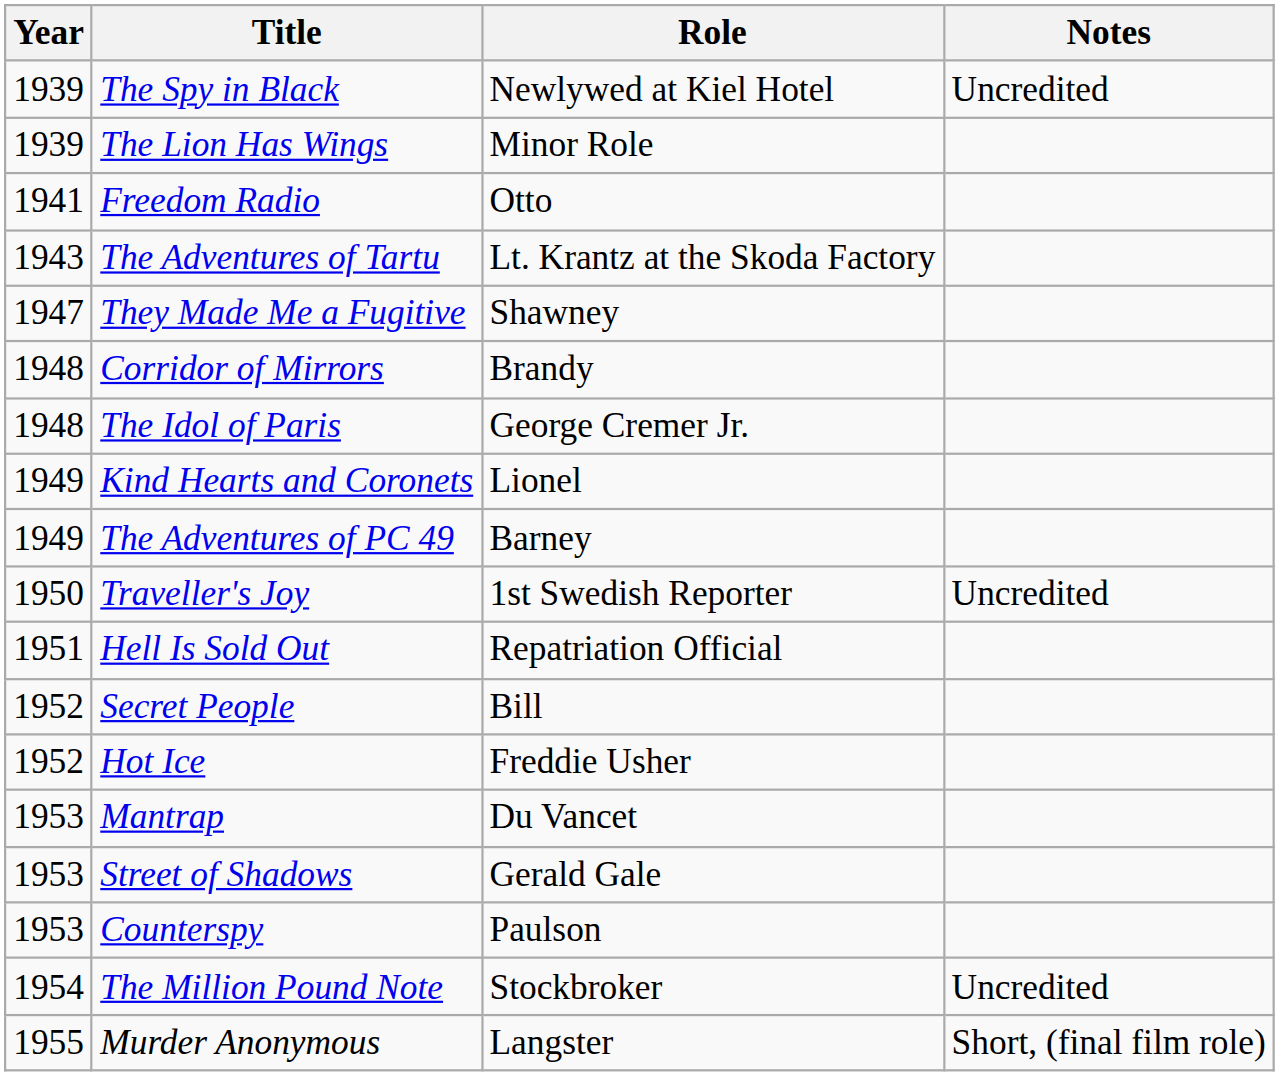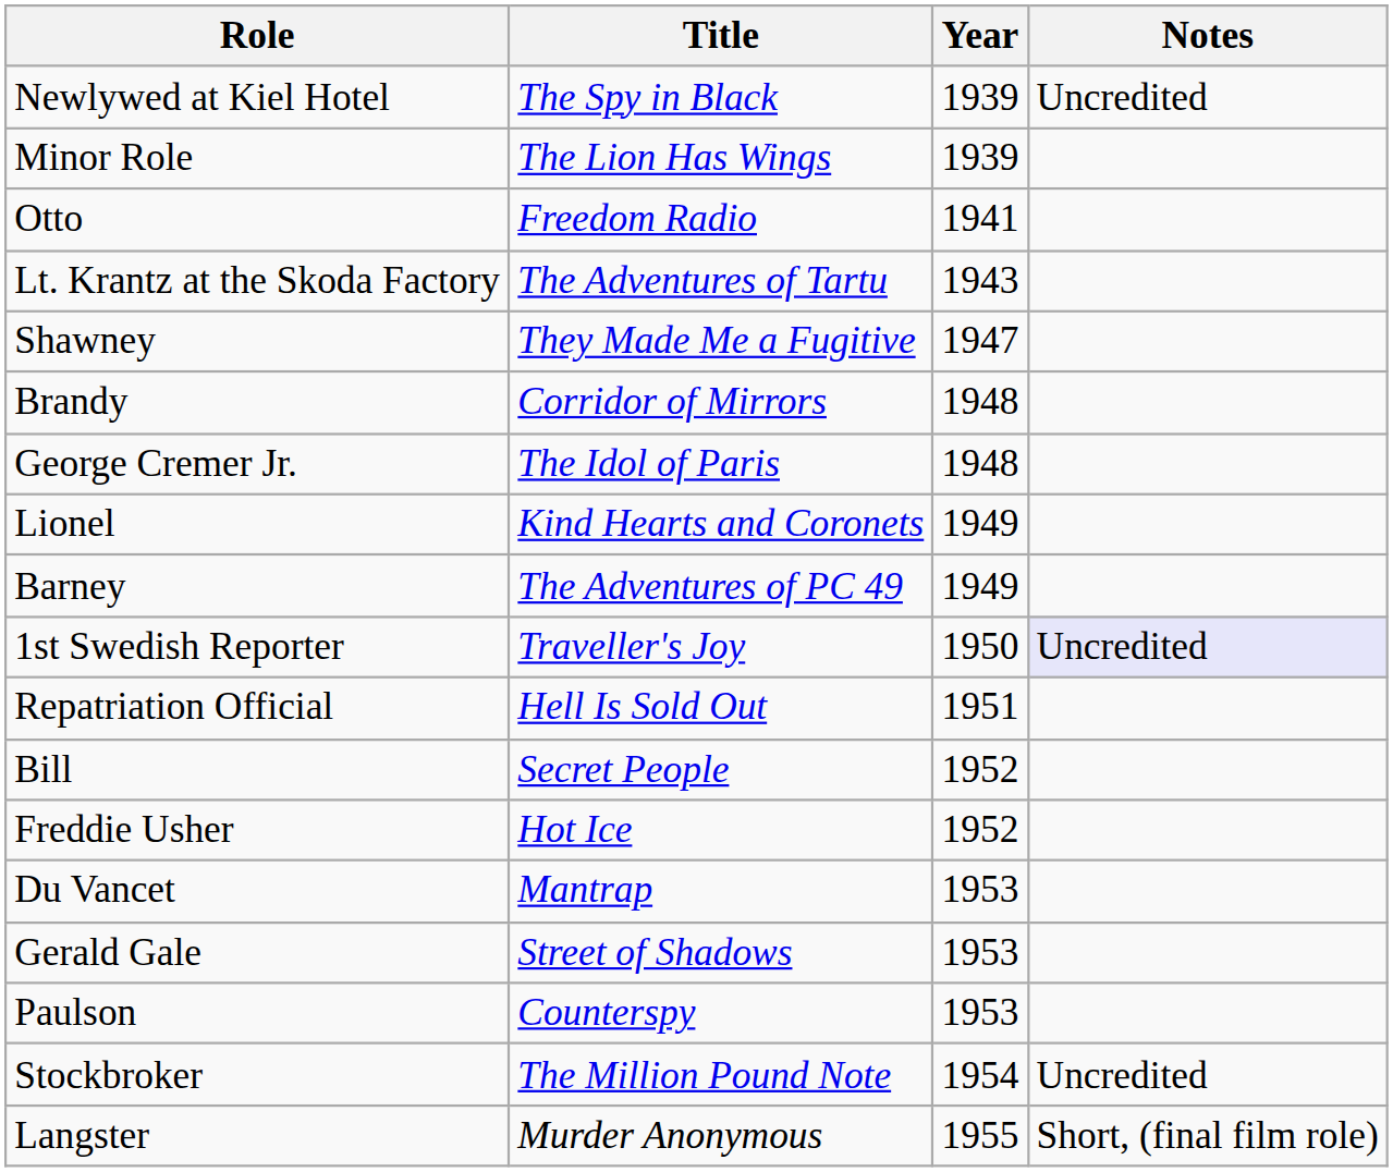 <table class="wikitable">
 <tr>
+<th>Role</th>
+<th>Title</th>
 <th>Year</th>
-<th>Title</th>
-<th>Role</th>
 <th>Notes</th>
 </tr>
 <tr>
+<td>Newlywed at Kiel Hotel</td>
+<td><em><a href='#'>The Spy in Black</a></em></td>
 <td>1939</td>
-<td><em><a href='#'>The Spy in Black</a></em></td>
-<td>Newlywed at Kiel Hotel</td>
 <td>Uncredited</td>
 </tr>
 <tr>
+<td>Minor Role</td>
+<td><em><a href='#'>The Lion Has Wings</a></em></td>
 <td>1939</td>
-<td><em><a href='#'>The Lion Has Wings</a></em></td>
-<td>Minor Role</td>
 <td></td>
 </tr>
 <tr>
+<td>Otto</td>
+<td><em><a href='#'>Freedom Radio</a></em></td>
 <td>1941</td>
-<td><em><a href='#'>Freedom Radio</a></em></td>
-<td>Otto</td>
 <td></td>
 </tr>
 <tr>
+<td>Lt. Krantz at the Skoda Factory</td>
+<td><em><a href='#'>The Adventures of Tartu</a></em></td>
 <td>1943</td>
-<td><em><a href='#'>The Adventures of Tartu</a></em></td>
-<td>Lt. Krantz at the Skoda Factory</td>
 <td></td>
 </tr>
 <tr>
+<td>Shawney</td>
+<td><em><a href='#'>They Made Me a Fugitive</a></em></td>
 <td>1947</td>
-<td><em><a href='#'>They Made Me a Fugitive</a></em></td>
-<td>Shawney</td>
 <td></td>
 </tr>
 <tr>
+<td>Brandy</td>
+<td><em><a href='#'>Corridor of Mirrors</a></em></td>
 <td>1948</td>
-<td><em><a href='#'>Corridor of Mirrors</a></em></td>
-<td>Brandy</td>
 <td></td>
 </tr>
 <tr>
+<td>George Cremer Jr.</td>
+<td><em><a href='#'>The Idol of Paris</a></em></td>
 <td>1948</td>
-<td><em><a href='#'>The Idol of Paris</a></em></td>
-<td>George Cremer Jr.</td>
 <td></td>
 </tr>
 <tr>
+<td>Lionel</td>
+<td><em><a href='#'>Kind Hearts and Coronets</a></em></td>
 <td>1949</td>
-<td><em><a href='#'>Kind Hearts and Coronets</a></em></td>
-<td>Lionel</td>
 <td></td>
 </tr>
 <tr>
+<td>Barney</td>
+<td><em><a href='#'>The Adventures of PC 49</a></em></td>
 <td>1949</td>
-<td><em><a href='#'>The Adventures of PC 49</a></em></td>
-<td>Barney</td>
 <td></td>
 </tr>
 <tr>
+<td>1st Swedish Reporter</td>
+<td><em><a href='#'>Traveller's Joy</a></em></td>
 <td>1950</td>
-<td><em><a href='#'>Traveller's Joy</a></em></td>
-<td>1st Swedish Reporter</td>
+<td style="background: lavender;">Uncredited</td>
+</tr>
+<tr>
+<td>Repatriation Official</td>
+<td><em><a href='#'>Hell Is Sold Out</a></em></td>
+<td>1951</td>
+<td></td>
+</tr>
+<tr>
+<td>Bill</td>
+<td><em><a href='#'>Secret People</a></em></td>
+<td>1952</td>
+<td></td>
+</tr>
+<tr>
+<td>Freddie Usher</td>
+<td><em><a href='#'>Hot Ice</a></em></td>
+<td>1952</td>
+<td></td>
+</tr>
+<tr>
+<td>Du Vancet</td>
+<td><em><a href='#'>Mantrap</a></em></td>
+<td>1953</td>
+<td></td>
+</tr>
+<tr>
+<td>Gerald Gale</td>
+<td><em><a href='#'>Street of Shadows</a></em></td>
+<td>1953</td>
+<td></td>
+</tr>
+<tr>
+<td>Paulson</td>
+<td><em><a href='#'>Counterspy</a></em></td>
+<td>1953</td>
+<td></td>
+</tr>
+<tr>
+<td>Stockbroker</td>
+<td><em><a href='#'>The Million Pound Note</a></em></td>
+<td>1954</td>
 <td>Uncredited</td>
 </tr>
 <tr>
-<td>1951</td>
-<td><em><a href='#'>Hell Is Sold Out</a></em></td>
-<td>Repatriation Official</td>
-<td></td>
-</tr>
-<tr>
-<td>1952</td>
-<td><em><a href='#'>Secret People</a></em></td>
-<td>Bill</td>
-<td></td>
-</tr>
-<tr>
-<td>1952</td>
-<td><em><a href='#'>Hot Ice</a></em></td>
-<td>Freddie Usher</td>
-<td></td>
-</tr>
-<tr>
-<td>1953</td>
-<td><em><a href='#'>Mantrap</a></em></td>
-<td>Du Vancet</td>
-<td></td>
-</tr>
-<tr>
-<td>1953</td>
-<td><em><a href='#'>Street of Shadows</a></em></td>
-<td>Gerald Gale</td>
-<td></td>
-</tr>
-<tr>
-<td>1953</td>
-<td><em><a href='#'>Counterspy</a></em></td>
-<td>Paulson</td>
-<td></td>
-</tr>
-<tr>
-<td>1954</td>
-<td><em><a href='#'>The Million Pound Note</a></em></td>
-<td>Stockbroker</td>
-<td>Uncredited</td>
-</tr>
-<tr>
+<td>Langster</td>
+<td><em>Murder Anonymous</em></td>
 <td>1955</td>
-<td><em>Murder Anonymous</em></td>
-<td>Langster</td>
 <td>Short, (final film role)</td>
 </tr>
 </table>
